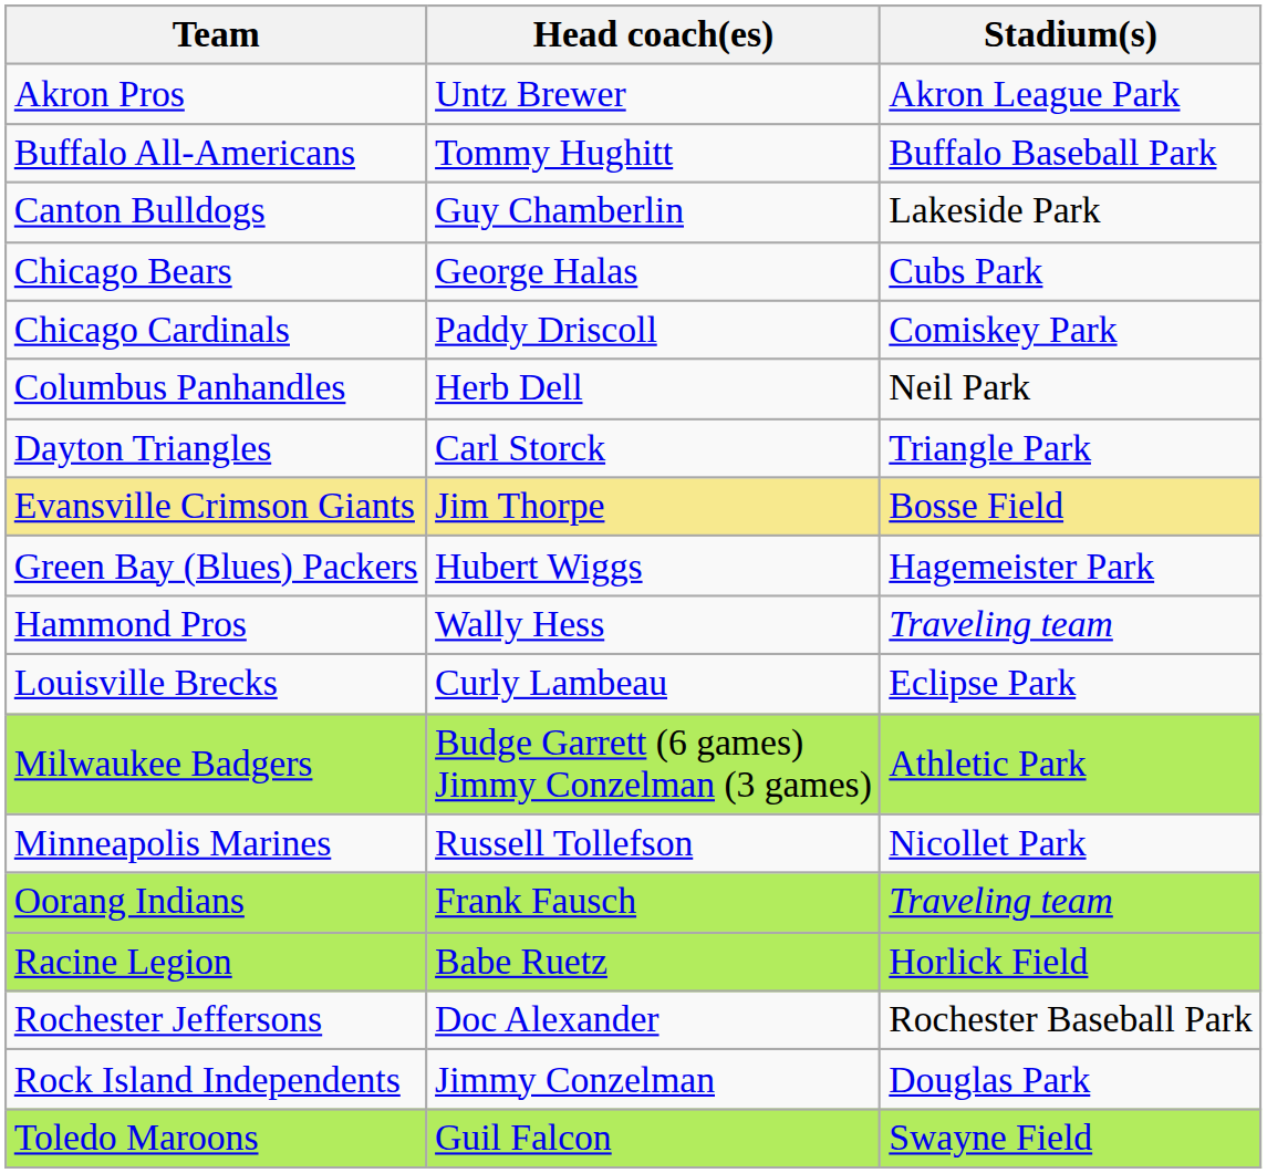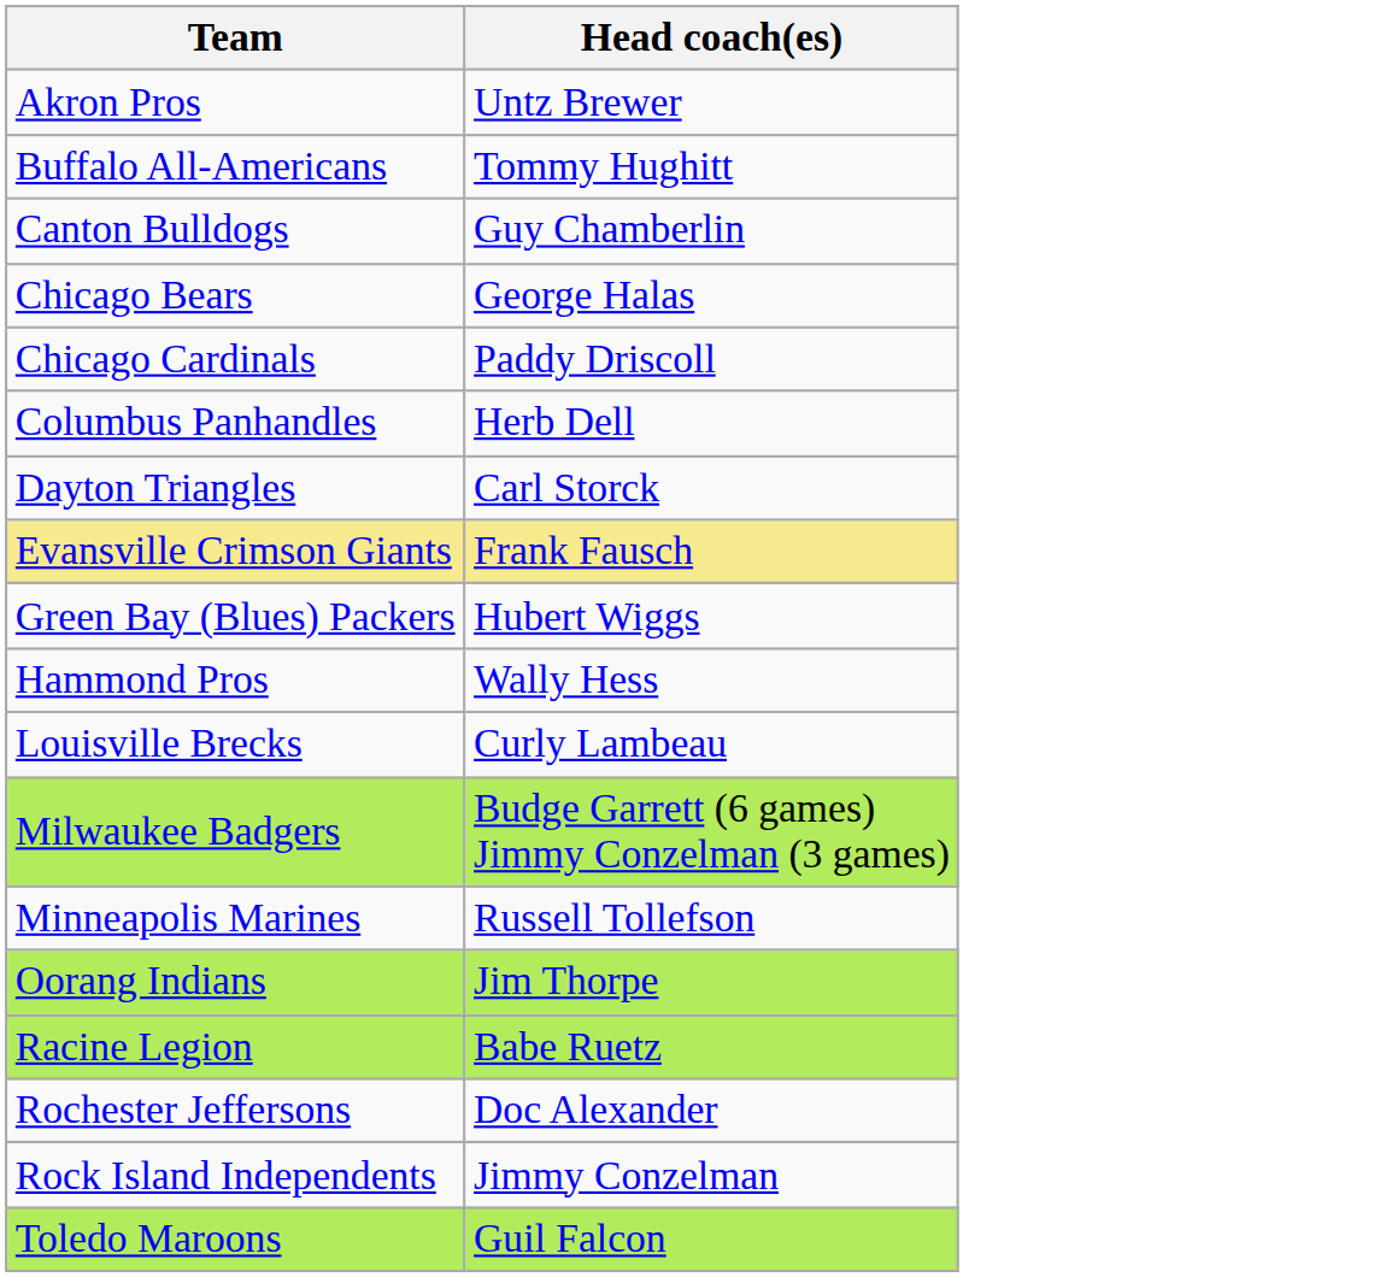 <table class="wikitable">
 <tr>
 <th>Team</th>
 <th>Head coach(es)</th>
-<th>Stadium(s)</th>
 </tr>
 <tr>
 <td><a href='#'>Akron Pros</a></td>
 <td><a href='#'>Untz Brewer</a></td>
-<td><a href='#'>Akron League Park</a></td>
 </tr>
 <tr>
 <td><a href='#'>Buffalo All-Americans</a></td>
 <td><a href='#'>Tommy Hughitt</a></td>
-<td><a href='#'>Buffalo Baseball Park</a></td>
 </tr>
 <tr>
 <td><a href='#'>Canton Bulldogs</a></td>
 <td><a href='#'>Guy Chamberlin</a></td>
-<td>Lakeside Park</td>
 </tr>
 <tr>
 <td><a href='#'>Chicago Bears</a></td>
 <td><a href='#'>George Halas</a></td>
-<td><a href='#'>Cubs Park</a></td>
 </tr>
 <tr>
 <td><a href='#'>Chicago Cardinals</a></td>
 <td><a href='#'>Paddy Driscoll</a></td>
-<td><a href='#'>Comiskey Park</a></td>
 </tr>
 <tr>
 <td><a href='#'>Columbus Panhandles</a></td>
 <td><a href='#'>Herb Dell</a></td>
-<td>Neil Park</td>
 </tr>
 <tr>
 <td><a href='#'>Dayton Triangles</a></td>
 <td><a href='#'>Carl Storck</a></td>
-<td><a href='#'>Triangle Park</a></td>
 </tr>
 <tr style="background-color:#f7e98e;">
 <td><a href='#'>Evansville Crimson Giants</a></td>
-<td><a href='#'>Jim Thorpe</a></td>
-<td><a href='#'>Bosse Field</a></td>
+<td><a href='#'>Frank Fausch</a></td>
 </tr>
 <tr>
 <td><a href='#'>Green Bay (Blues) Packers</a></td>
 <td><a href='#'>Hubert Wiggs</a></td>
-<td><a href='#'>Hagemeister Park</a></td>
 </tr>
 <tr>
 <td><a href='#'>Hammond Pros</a></td>
 <td><a href='#'>Wally Hess</a></td>
-<td><em><a href='#'>Traveling team</a></em></td>
 </tr>
 <tr>
 <td><a href='#'>Louisville Brecks</a></td>
 <td><a href='#'>Curly Lambeau</a></td>
-<td><a href='#'>Eclipse Park</a></td>
 </tr>
 <tr style="background-color:#b2ec5d;">
 <td><a href='#'>Milwaukee Badgers</a></td>
 <td><a href='#'>Budge Garrett</a> (6 games)<br><a href='#'>Jimmy Conzelman</a> (3 games)</td>
-<td><a href='#'>Athletic Park</a></td>
 </tr>
 <tr>
 <td><a href='#'>Minneapolis Marines</a></td>
 <td><a href='#'>Russell Tollefson</a></td>
-<td><a href='#'>Nicollet Park</a></td>
 </tr>
 <tr style="background-color:#b2ec5d;">
 <td><a href='#'>Oorang Indians</a></td>
-<td><a href='#'>Frank Fausch</a></td>
-<td><em><a href='#'>Traveling team</a></em></td>
+<td><a href='#'>Jim Thorpe</a></td>
 </tr>
 <tr style="background-color:#b2ec5d;">
 <td><a href='#'>Racine Legion</a></td>
 <td><a href='#'>Babe Ruetz</a></td>
-<td><a href='#'>Horlick Field</a></td>
 </tr>
 <tr>
 <td><a href='#'>Rochester Jeffersons</a></td>
 <td><a href='#'>Doc Alexander</a></td>
-<td>Rochester Baseball Park</td>
 </tr>
 <tr>
 <td><a href='#'>Rock Island Independents</a></td>
 <td><a href='#'>Jimmy Conzelman</a></td>
-<td><a href='#'>Douglas Park</a></td>
 </tr>
 <tr style="background-color:#b2ec5d;">
 <td><a href='#'>Toledo Maroons</a></td>
 <td><a href='#'>Guil Falcon</a></td>
-<td><a href='#'>Swayne Field</a></td>
 </tr>
 </table>
